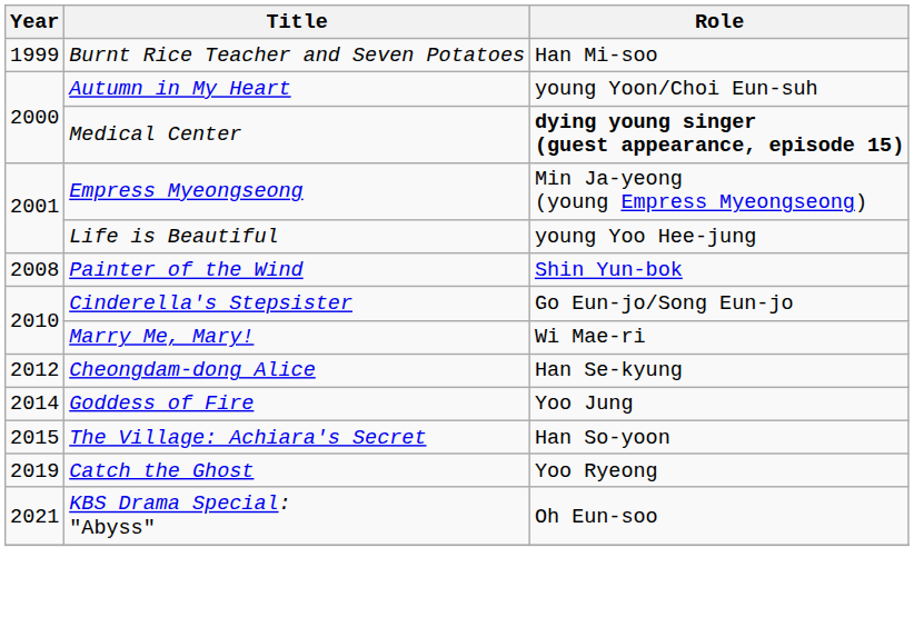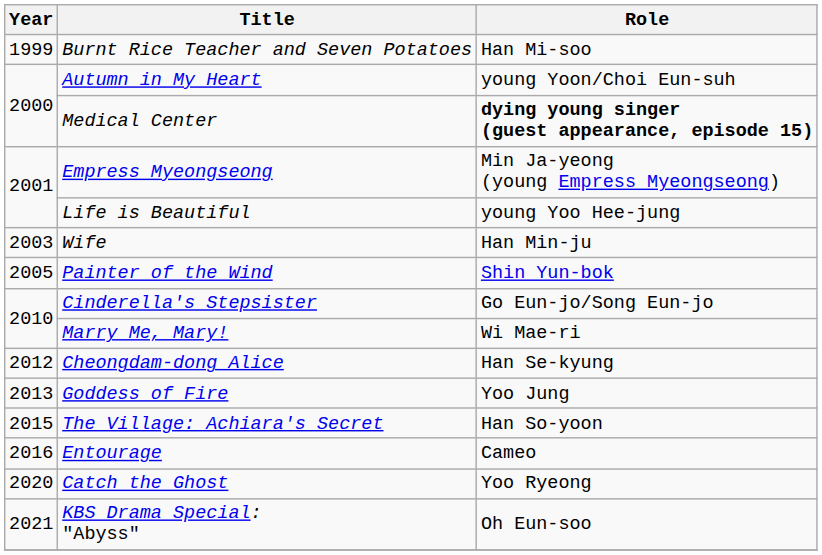 <table class="wikitable sortable">
 <tr>
 <th>Year</th>
 <th>Title</th>
 <th>Role</th>
 </tr>
 <tr>
 <td>1999</td>
 <td><em>Burnt Rice Teacher and Seven Potatoes</em></td>
 <td>Han Mi-soo</td>
 </tr>
 <tr>
 <td rowspan="2">2000</td>
 <td><em><a href='#'>Autumn in My Heart</a></em></td>
 <td>young Yoon/Choi Eun-suh</td>
 </tr>
 <tr>
 <td><em>Medical Center</em></td>
 <td><strong>dying young singer <br> (guest appearance, episode 15)</strong></td>
 </tr>
 <tr>
 <td rowspan="2">2001</td>
 <td><em><a href='#'>Empress Myeongseong</a></em></td>
 <td>Min Ja-yeong <br> (young <a href='#'>Empress Myeongseong</a>)</td>
 </tr>
 <tr rowspan="2" 2001>
 <td><em>Life is Beautiful</em></td>
 <td>young Yoo Hee-jung</td>
 </tr>
 <tr>
-<td>2008</td>
+<td>2003</td>
+<td><em>Wife</em></td>
+<td>Han Min-ju</td>
+</tr>
+<tr>
+<td>2005</td>
 <td><em><a href='#'>Painter of the Wind</a></em></td>
 <td><a href='#'>Shin Yun-bok</a></td>
 </tr>
 <tr>
 <td rowspan="2">2010</td>
 <td><em><a href='#'>Cinderella's Stepsister</a></em></td>
 <td>Go Eun-jo/Song Eun-jo</td>
 </tr>
 <tr>
 <td><em><a href='#'>Marry Me, Mary!</a></em></td>
 <td>Wi Mae-ri</td>
 </tr>
 <tr>
 <td>2012</td>
 <td><em><a href='#'>Cheongdam-dong Alice</a></em></td>
 <td>Han Se-kyung</td>
 </tr>
 <tr>
-<td>2014</td>
+<td>2013</td>
 <td><em><a href='#'>Goddess of Fire</a></em></td>
 <td>Yoo Jung</td>
 </tr>
 <tr>
 <td>2015</td>
 <td><em><a href='#'>The Village: Achiara's Secret</a></em></td>
 <td>Han So-yoon</td>
 </tr>
 <tr>
-<td>2019</td>
+<td>2016</td>
+<td><em><a href='#'>Entourage</a></em></td>
+<td>Cameo</td>
+</tr>
+<tr>
+<td>2020</td>
 <td><em><a href='#'>Catch the Ghost</a></em></td>
 <td>Yoo Ryeong</td>
 </tr>
 <tr>
 <td>2021</td>
 <td><em><a href='#'>KBS Drama Special</a>:</em><br>"Abyss"</td>
 <td>Oh Eun-soo</td>
 </tr>
 <tr>
 </tr>
 </table>
